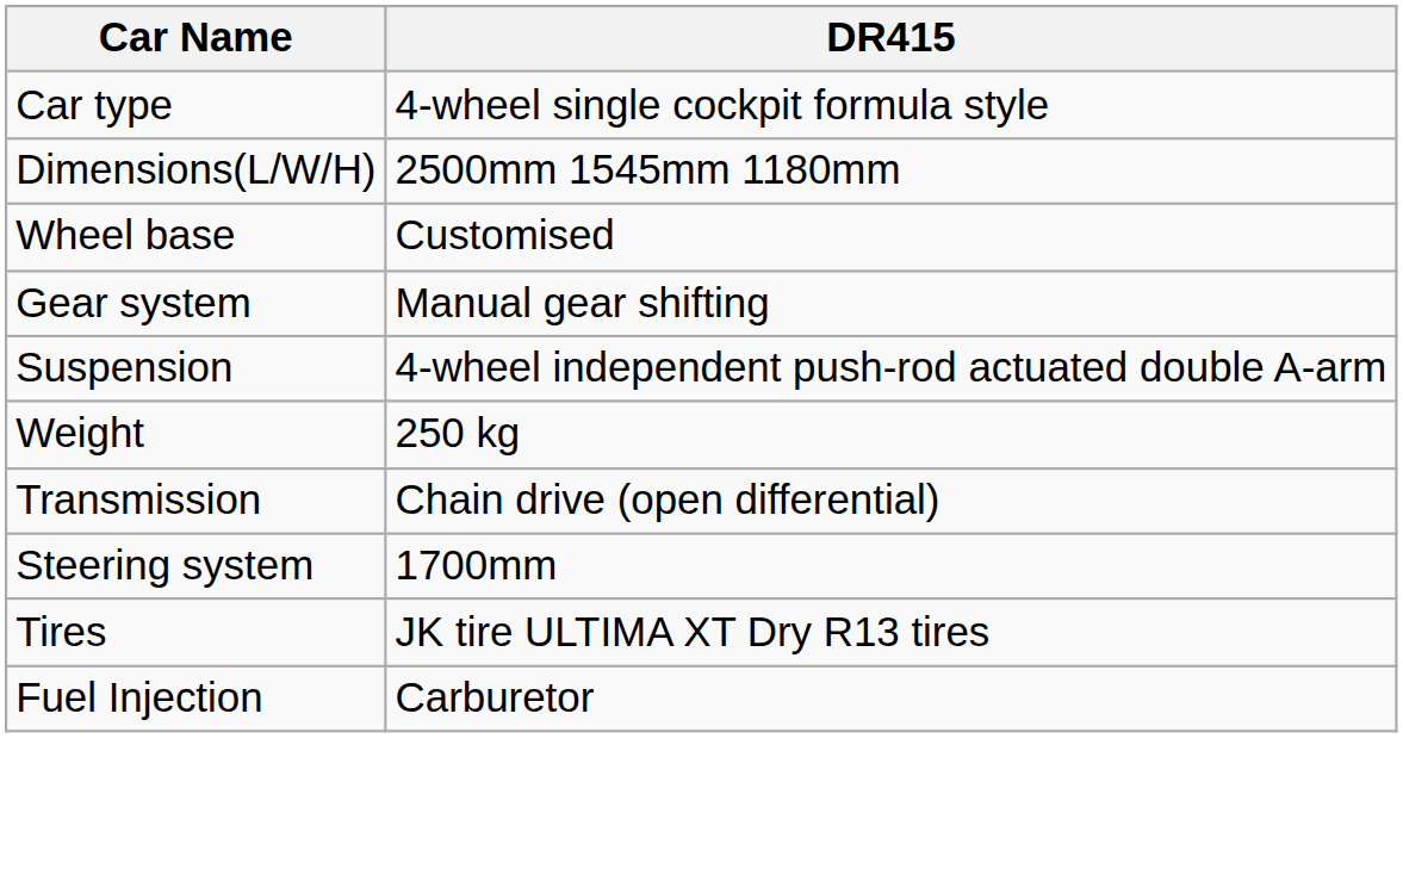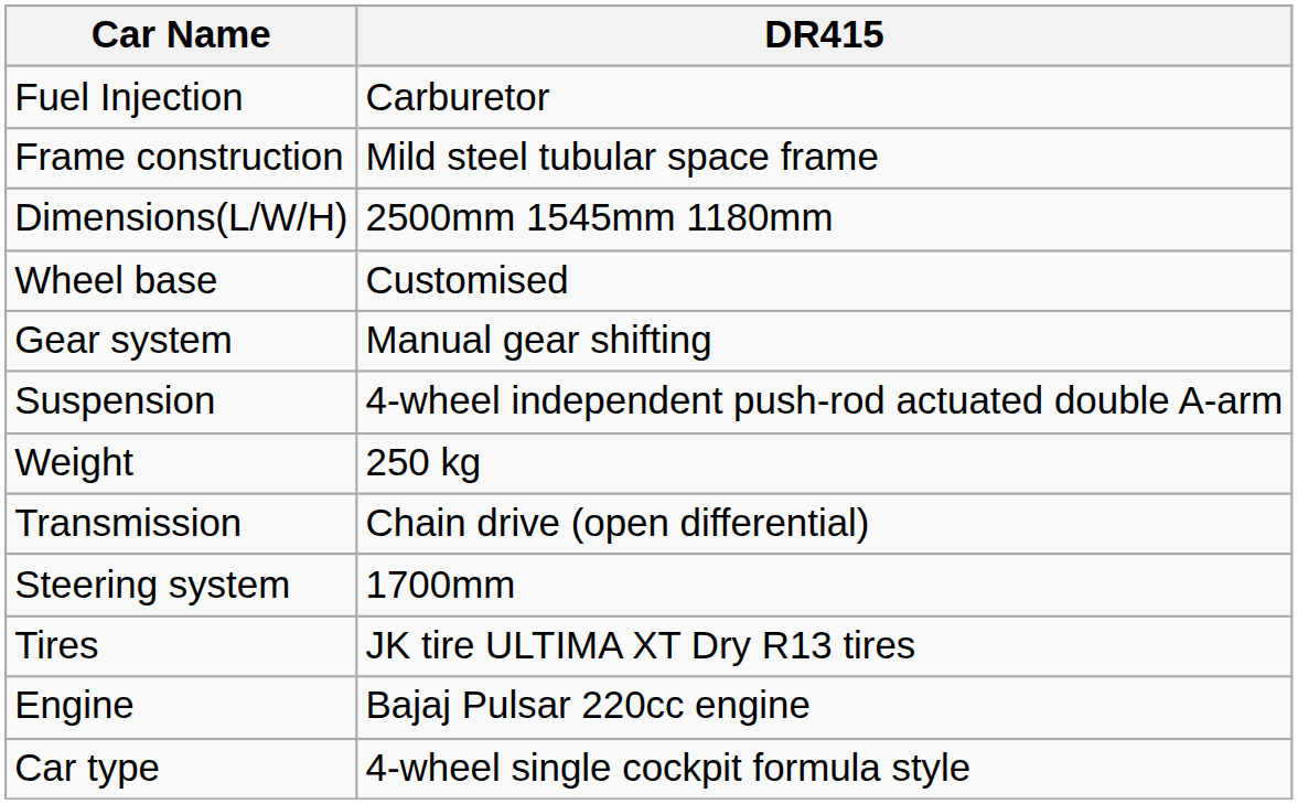 <table class="wikitable">
 <tr>
 <th>Car Name</th>
 <th>DR415</th>
 </tr>
 <tr>
-<td>Car type</td>
-<td>4-wheel single cockpit formula style</td>
+<td>Fuel Injection</td>
+<td>Carburetor</td>
+</tr>
+<tr>
+<td>Frame construction</td>
+<td>Mild steel tubular space frame</td>
 </tr>
 <tr>
 <td>Dimensions(L/W/H)</td>
 <td>2500mm 1545mm 1180mm</td>
 </tr>
 <tr>
 <td>Wheel base</td>
 <td>Customised</td>
 </tr>
 <tr>
 <td>Gear system</td>
 <td>Manual gear shifting</td>
 </tr>
 <tr>
 <td>Suspension</td>
 <td>4-wheel independent push-rod actuated double A-arm</td>
 </tr>
 <tr>
 <td>Weight</td>
 <td>250 kg</td>
 </tr>
 <tr>
 <td>Transmission</td>
 <td>Chain drive (open differential)</td>
 </tr>
 <tr>
 <td>Steering system</td>
 <td>1700mm</td>
 </tr>
 <tr>
 <td>Tires</td>
 <td>JK tire ULTIMA XT Dry R13 tires</td>
 </tr>
 <tr>
-<td>Fuel Injection</td>
-<td>Carburetor</td>
+<td>Engine</td>
+<td>Bajaj Pulsar 220cc engine</td>
+</tr>
+<tr>
+<td>Car type</td>
+<td>4-wheel single cockpit formula style</td>
 </tr>
 </table>
